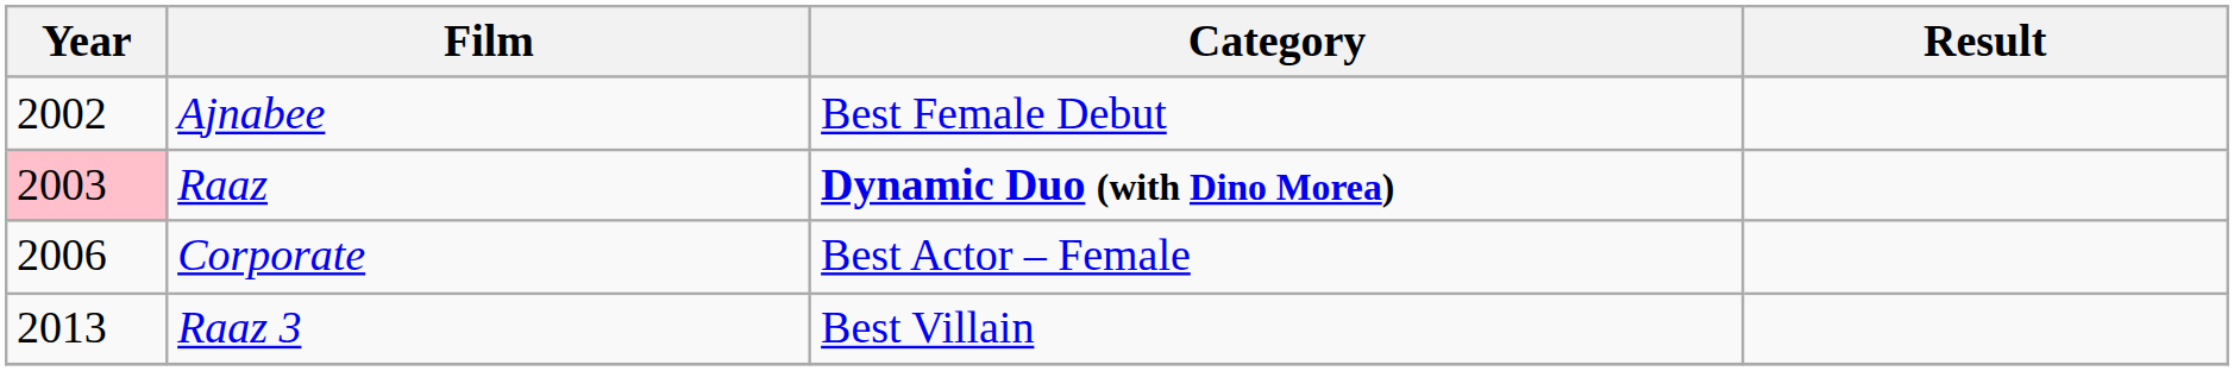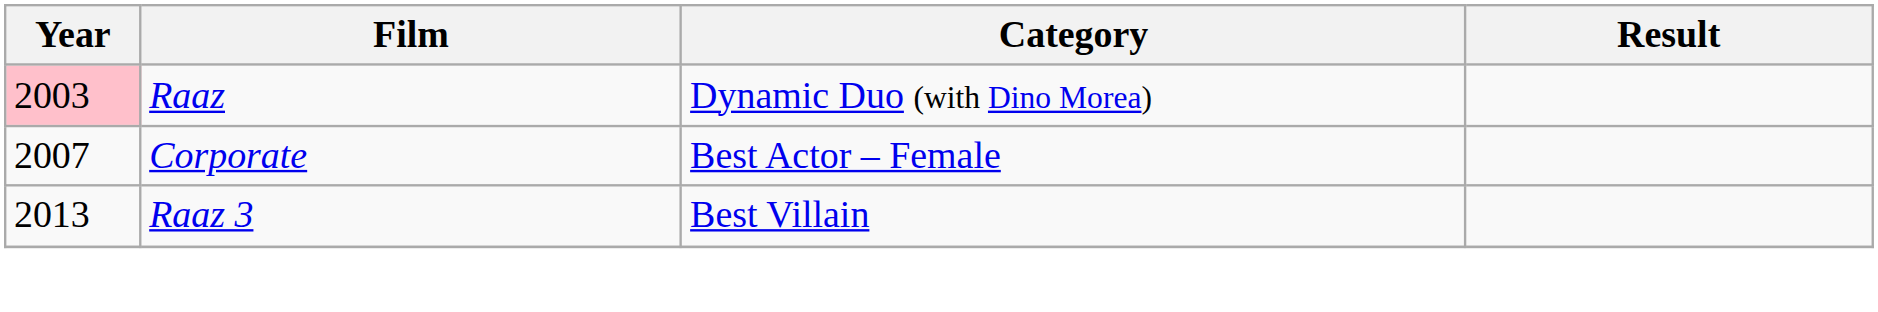 <table class="wikitable sortable plainrowheaders">
 <tr>
 <th width=5%>Year</th>
 <th width=20%>Film</th>
 <th width=29%>Category</th>
 <th width=15%>Result</th>
 </tr>
 <tr>
-<td>2002</td>
-<td><em><a href='#'>Ajnabee</a></em></td>
-<td><a href='#'>Best Female Debut</a></td>
+<td style="background: pink;">2003</td>
+<td><em><a href='#'>Raaz</a></em></td>
+<td><a href='#'>Dynamic Duo</a> <small>(with <a href='#'>Dino Morea</a>)</small></td>
 <td></td>
 </tr>
 <tr>
-<td style="background: pink;">2003</td>
-<td><em><a href='#'>Raaz</a></em></td>
-<td><strong><a href='#'>Dynamic Duo</a> <small>(with <a href='#'>Dino Morea</a>)</small></strong></td>
-<td></td>
-</tr>
-<tr>
-<td>2006</td>
+<td>2007</td>
 <td><em><a href='#'>Corporate</a></em></td>
 <td><a href='#'>Best Actor – Female</a></td>
 <td></td>
 </tr>
 <tr>
 <td>2013</td>
 <td><em><a href='#'>Raaz 3</a></em></td>
 <td><a href='#'>Best Villain</a></td>
 <td></td>
 </tr>
 <tr>
 </tr>
 </table>
